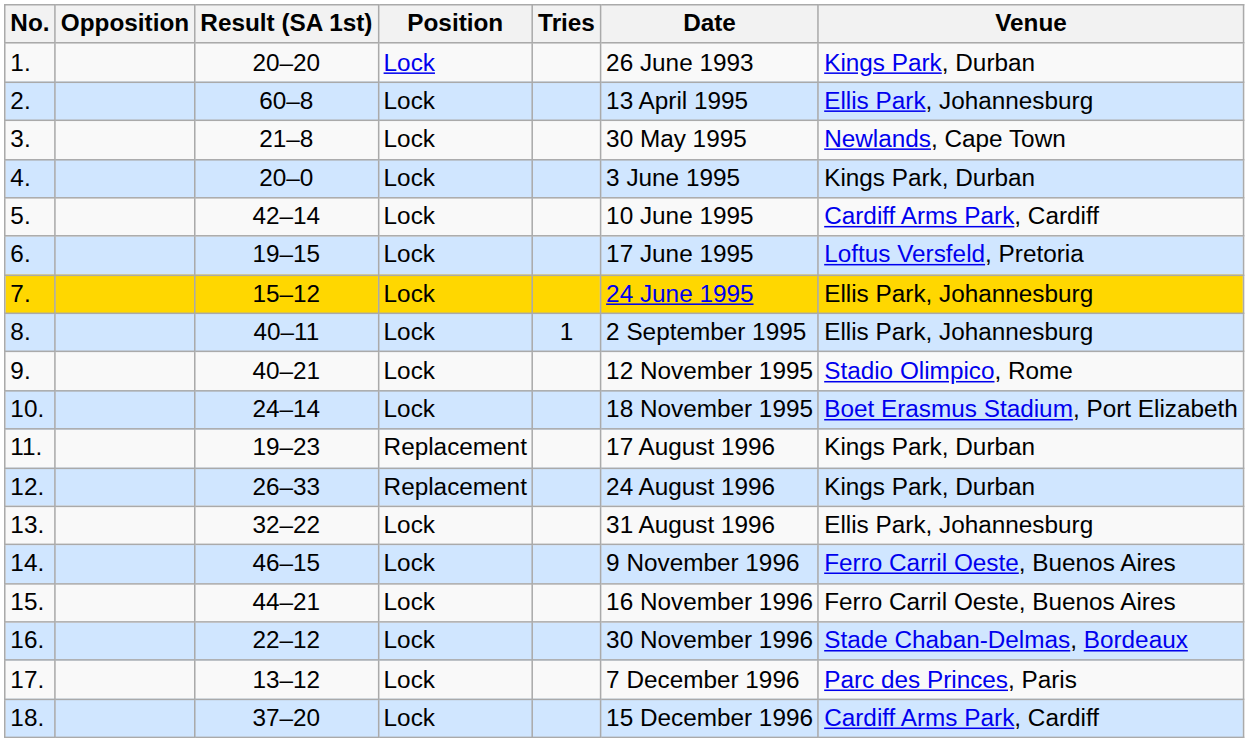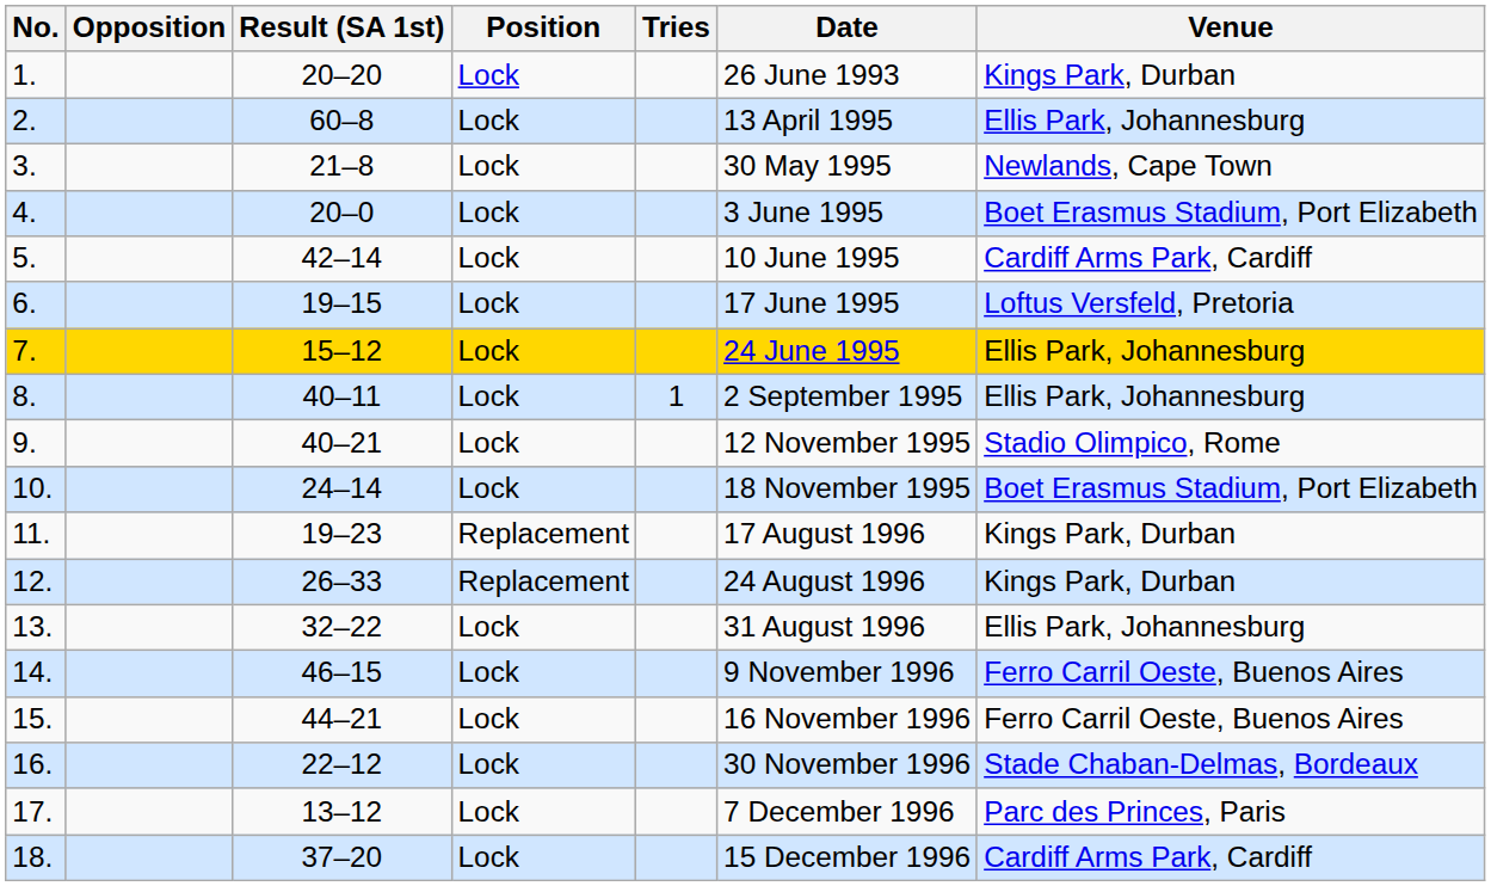 <table class="wikitable sortable">
 <tr>
 <th>No.</th>
 <th>Opposition</th>
 <th>Result (SA 1st)</th>
 <th>Position</th>
 <th>Tries</th>
 <th>Date</th>
 <th>Venue</th>
 </tr>
 <tr>
 <td>1.</td>
 <td></td>
 <td align="center">20–20</td>
 <td><a href='#'>Lock</a></td>
 <td></td>
 <td>26 June 1993</td>
 <td><a href='#'>Kings Park</a>, Durban</td>
 </tr>
 <tr style="background: #D0E6FF;">
 <td>2.</td>
 <td></td>
 <td align="center">60–8</td>
 <td>Lock</td>
 <td></td>
 <td>13 April 1995</td>
 <td><a href='#'>Ellis Park</a>, Johannesburg</td>
 </tr>
 <tr>
 <td>3.</td>
 <td></td>
 <td align="center">21–8</td>
 <td>Lock</td>
 <td></td>
 <td>30 May 1995</td>
 <td><a href='#'>Newlands</a>, Cape Town</td>
 </tr>
 <tr style="background: #D0E6FF;">
 <td>4.</td>
 <td></td>
 <td align="center">20–0</td>
 <td>Lock</td>
 <td></td>
 <td>3 June 1995</td>
-<td>Kings Park, Durban</td>
+<td><a href='#'>Boet Erasmus Stadium</a>, Port Elizabeth</td>
 </tr>
 <tr>
 <td>5.</td>
 <td></td>
 <td align="center">42–14</td>
 <td>Lock</td>
 <td></td>
 <td>10 June 1995</td>
 <td><a href='#'>Cardiff Arms Park</a>, Cardiff</td>
 </tr>
 <tr style="background: #D0E6FF;">
 <td>6.</td>
 <td></td>
 <td align="center">19–15</td>
 <td>Lock</td>
 <td></td>
 <td>17 June 1995</td>
 <td><a href='#'>Loftus Versfeld</a>, Pretoria</td>
 </tr>
 <tr bgcolor=gold>
 <td>7.</td>
 <td></td>
 <td align="center">15–12</td>
 <td>Lock</td>
 <td></td>
 <td><a href='#'>24 June 1995</a></td>
 <td>Ellis Park, Johannesburg</td>
 </tr>
 <tr style="background: #D0E6FF;">
 <td>8.</td>
 <td></td>
 <td align="center">40–11</td>
 <td>Lock</td>
 <td align="center">1</td>
 <td>2 September 1995</td>
 <td>Ellis Park, Johannesburg</td>
 </tr>
 <tr>
 <td>9.</td>
 <td></td>
 <td align="center">40–21</td>
 <td>Lock</td>
 <td></td>
 <td>12 November 1995</td>
 <td><a href='#'>Stadio Olimpico</a>, Rome</td>
 </tr>
 <tr style="background: #D0E6FF;">
 <td>10.</td>
 <td></td>
 <td align="center">24–14</td>
 <td>Lock</td>
 <td></td>
 <td>18 November 1995</td>
 <td><a href='#'>Boet Erasmus Stadium</a>, Port Elizabeth</td>
 </tr>
 <tr>
 <td>11.</td>
 <td></td>
 <td align="center">19–23</td>
 <td>Replacement</td>
 <td></td>
 <td>17 August 1996</td>
 <td>Kings Park, Durban</td>
 </tr>
 <tr style="background: #D0E6FF;">
 <td>12.</td>
 <td></td>
 <td align="center">26–33</td>
 <td>Replacement</td>
 <td></td>
 <td>24 August 1996</td>
 <td>Kings Park, Durban</td>
 </tr>
 <tr>
 <td>13.</td>
 <td></td>
 <td align="center">32–22</td>
 <td>Lock</td>
 <td></td>
 <td>31 August 1996</td>
 <td>Ellis Park, Johannesburg</td>
 </tr>
 <tr style="background: #D0E6FF;">
 <td>14.</td>
 <td></td>
 <td align="center">46–15</td>
 <td>Lock</td>
 <td></td>
 <td>9 November 1996</td>
 <td><a href='#'>Ferro Carril Oeste</a>, Buenos Aires</td>
 </tr>
 <tr>
 <td>15.</td>
 <td></td>
 <td align="center">44–21</td>
 <td>Lock</td>
 <td></td>
 <td>16 November 1996</td>
 <td>Ferro Carril Oeste, Buenos Aires</td>
 </tr>
 <tr style="background: #D0E6FF;">
 <td>16.</td>
 <td></td>
 <td align="center">22–12</td>
 <td>Lock</td>
 <td></td>
 <td>30 November 1996</td>
 <td><a href='#'>Stade Chaban-Delmas</a>, <a href='#'>Bordeaux</a></td>
 </tr>
 <tr>
 <td>17.</td>
 <td></td>
 <td align="center">13–12</td>
 <td>Lock</td>
 <td></td>
 <td>7 December 1996</td>
 <td><a href='#'>Parc des Princes</a>, Paris</td>
 </tr>
 <tr style="background: #D0E6FF;">
 <td>18.</td>
 <td></td>
 <td align="center">37–20</td>
 <td>Lock</td>
 <td></td>
 <td>15 December 1996</td>
 <td><a href='#'>Cardiff Arms Park</a>, Cardiff</td>
 </tr>
 </table>
